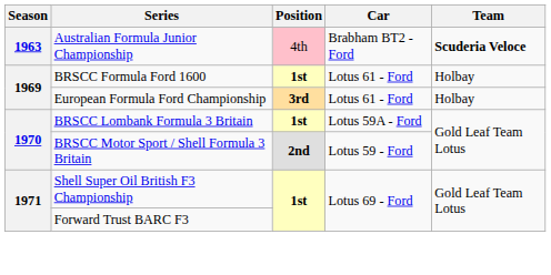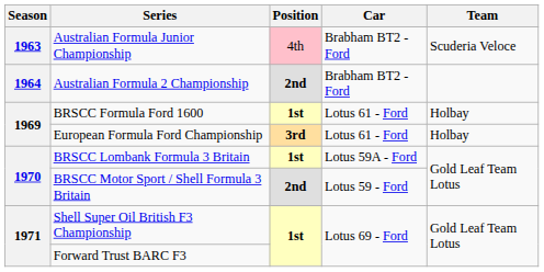 <table class="wikitable" style="font-size: 95%;">
 <tr>
 <th>Season</th>
 <th>Series</th>
 <th>Position</th>
 <th>Car</th>
 <th>Team</th>
 </tr>
 <tr>
 <th><a href='#'>1963</a></th>
 <td><a href='#'>Australian Formula Junior Championship</a></td>
 <td align="center" style="background: pink;">4th</td>
 <td>Brabham BT2 - <a href='#'>Ford</a></td>
-<td><strong>Scuderia Veloce</strong></td>
+<td>Scuderia Veloce</td>
+</tr>
+<tr>
+<th><a href='#'>1964</a></th>
+<td><a href='#'>Australian Formula 2 Championship</a></td>
+<td align="center" style="background:#DFDFDF;"><strong>2nd</strong></td>
+<td>Brabham BT2 - <a href='#'>Ford</a></td>
+<td></td>
 </tr>
 <tr>
 <th rowspan=2>1969</th>
 <td>BRSCC Formula Ford 1600</td>
 <td align="center" style="background:#FFFFBF;"><strong>1st</strong></td>
 <td>Lotus 61 - <a href='#'>Ford</a></td>
 <td>Holbay</td>
 </tr>
 <tr>
 <td>European Formula Ford Championship</td>
 <td align="center" style="background:#FFDF9F;"><strong>3rd</strong></td>
 <td>Lotus 61 - <a href='#'>Ford</a></td>
 <td>Holbay</td>
 </tr>
 <tr>
 <th rowspan=2><a href='#'>1970</a></th>
 <td><a href='#'>BRSCC Lombank Formula 3 Britain</a></td>
 <td align="center" style="background:#FFFFBF;"><strong>1st</strong></td>
 <td>Lotus 59A - <a href='#'>Ford</a></td>
 <td rowspan=2>Gold Leaf Team Lotus</td>
 </tr>
 <tr>
 <td><a href='#'>BRSCC Motor Sport / Shell Formula 3 Britain</a></td>
 <td align="center" style="background:#DFDFDF;"><strong>2nd</strong></td>
 <td>Lotus 59 - <a href='#'>Ford</a></td>
 </tr>
 <tr>
 <th rowspan=2>1971</th>
 <td><a href='#'>Shell Super Oil British F3 Championship</a></td>
 <td rowspan=2 align="center" style="background:#FFFFBF;"><strong>1st</strong></td>
 <td rowspan=2>Lotus 69 - <a href='#'>Ford</a></td>
 <td rowspan=2>Gold Leaf Team Lotus</td>
 </tr>
 <tr>
 <td>Forward Trust BARC F3</td>
 </tr>
 </table>
